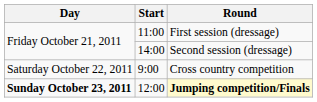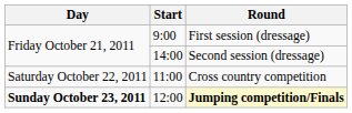 <table class=wikitable>
 <tr>
 <th>Day</th>
 <th>Start</th>
 <th>Round</th>
 </tr>
 <tr>
 <td rowspan=2>Friday October 21, 2011</td>
-<td>11:00</td>
+<td>9:00</td>
 <td>First session (dressage)</td>
 </tr>
 <tr>
 <td>14:00</td>
 <td>Second session (dressage)</td>
 </tr>
 <tr>
 <td>Saturday October 22, 2011</td>
-<td>9:00</td>
+<td>11:00</td>
 <td>Cross country competition</td>
 </tr>
 <tr>
 <td><strong>Sunday October 23, 2011</strong></td>
 <td>12:00</td>
 <td style=background:lemonchiffon><strong>Jumping competition/Finals</strong></td>
 </tr>
 </table>
